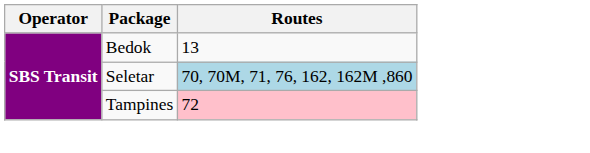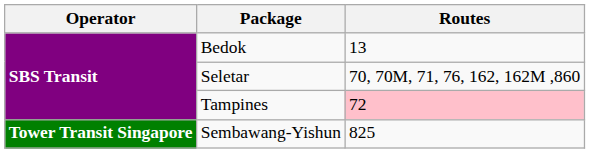 <table class="wikitable" style="font-size:85%; text-align: left">
 <tr>
 <th>Operator</th>
 <th>Package</th>
 <th>Routes</th>
 </tr>
 <tr>
 <td rowspan=3 style="background-color:#800080; color: white"><strong>SBS Transit</strong></td>
 <td>Bedok</td>
 <td>13</td>
 </tr>
 <tr>
 <td>Seletar</td>
-<td style="background: lightblue;">70, 70M, 71, 76, 162, 162M ,860</td>
+<td>70, 70M, 71, 76, 162, 162M ,860</td>
 </tr>
 <tr>
 <td>Tampines</td>
 <td style="background: pink;">72</td>
 </tr>
+<tr>
+<td style="background-color:#008000; color: white"><strong>Tower Transit Singapore</strong></td>
+<td>Sembawang-Yishun</td>
+<td>825</td>
+</tr>
 </table>
